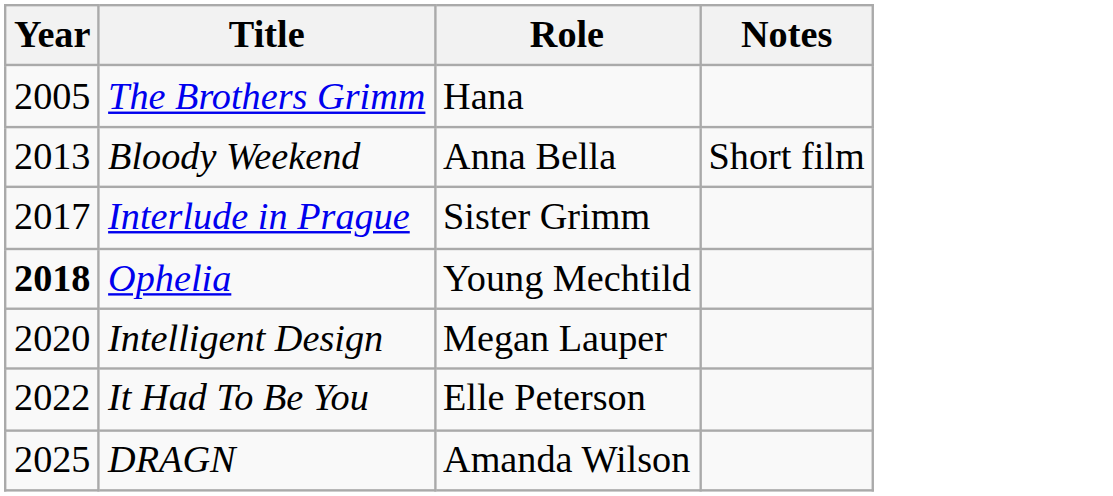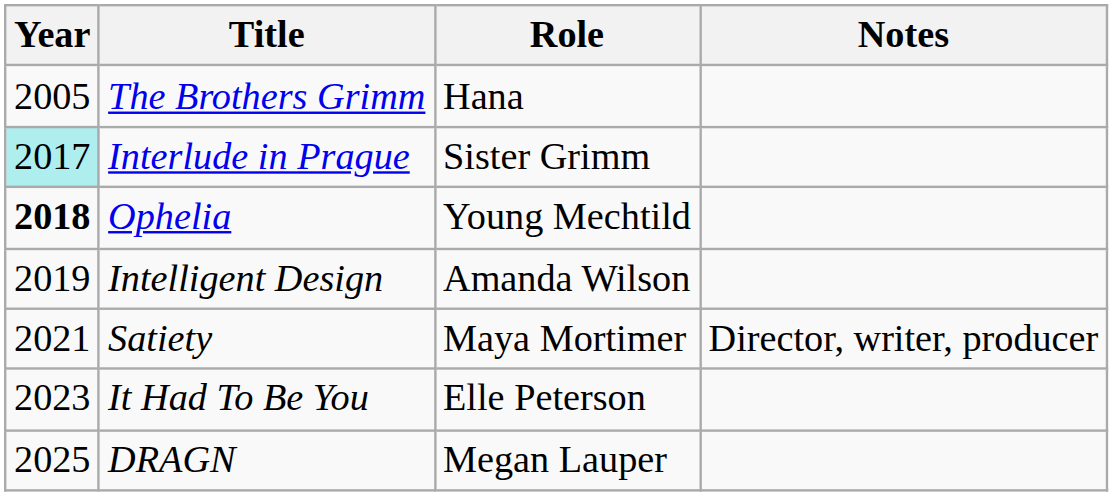 <table class="wikitable sortable">
 <tr>
 <th>Year</th>
 <th>Title</th>
 <th>Role</th>
 <th class="unsortable">Notes</th>
 </tr>
 <tr>
 <td>2005</td>
 <td><em><a href='#'>The Brothers Grimm</a></em></td>
 <td>Hana</td>
 <td></td>
 </tr>
 <tr>
-<td>2013</td>
-<td><em>Bloody Weekend</em></td>
-<td>Anna Bella</td>
-<td>Short film</td>
-</tr>
-<tr>
-<td>2017</td>
+<td style="background: paleturquoise;">2017</td>
 <td><em><a href='#'>Interlude in Prague</a></em></td>
 <td>Sister Grimm</td>
 <td></td>
 </tr>
 <tr>
 <td><strong>2018</strong></td>
 <td><em><a href='#'>Ophelia</a></em></td>
 <td>Young Mechtild</td>
 <td></td>
 </tr>
 <tr>
-<td>2020</td>
+<td>2019</td>
 <td><em>Intelligent Design</em></td>
-<td>Megan Lauper</td>
+<td>Amanda Wilson</td>
 <td></td>
 </tr>
 <tr>
-<td>2022</td>
+<td>2021</td>
+<td><em>Satiety</em></td>
+<td>Maya Mortimer</td>
+<td>Director, writer, producer</td>
+</tr>
+<tr>
+<td>2023</td>
 <td><em>It Had To Be You</em></td>
 <td>Elle Peterson</td>
 <td></td>
 </tr>
 <tr>
 <td>2025</td>
 <td><em>DRAGN</em></td>
-<td>Amanda Wilson</td>
+<td>Megan Lauper</td>
 <td></td>
 </tr>
 </table>
